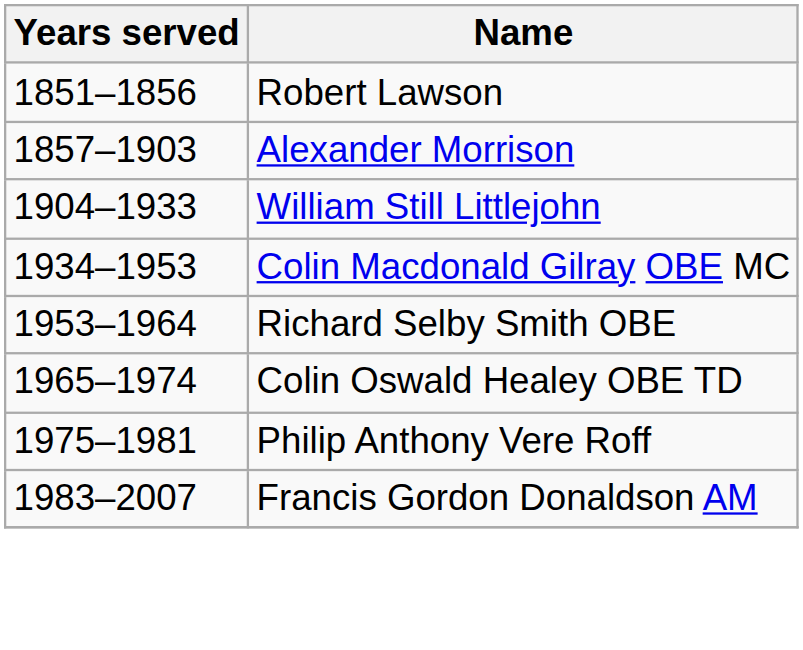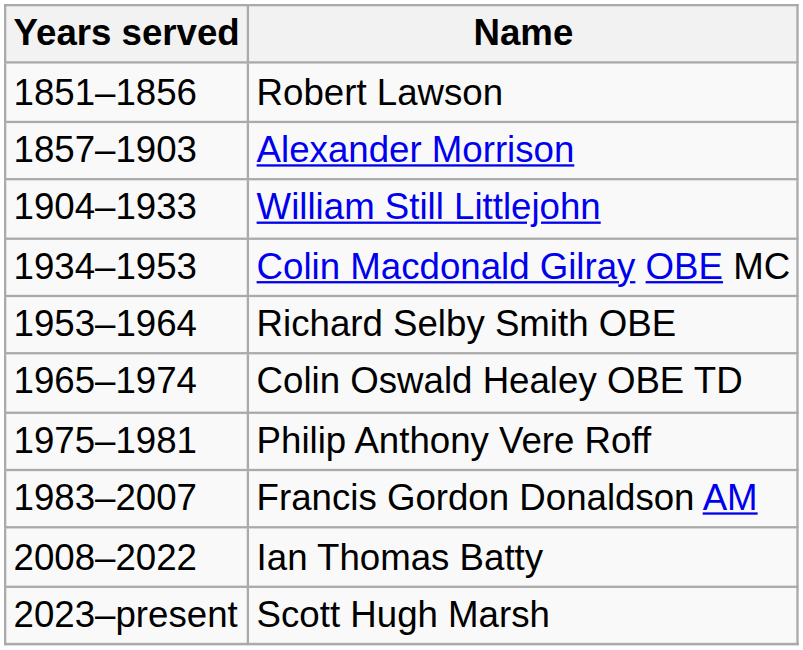 <table class="wikitable">
 <tr>
 <th>Years served</th>
 <th>Name</th>
 </tr>
 <tr>
 <td>1851–1856</td>
 <td>Robert Lawson</td>
 </tr>
 <tr>
 <td>1857–1903</td>
 <td><a href='#'>Alexander Morrison</a></td>
 </tr>
 <tr>
 <td>1904–1933</td>
 <td><a href='#'>William Still Littlejohn</a></td>
 </tr>
 <tr>
 <td>1934–1953</td>
 <td><a href='#'>Colin Macdonald Gilray</a> <a href='#'>OBE</a> MC</td>
 </tr>
 <tr>
 <td>1953–1964</td>
 <td>Richard Selby Smith OBE</td>
 </tr>
 <tr>
 <td>1965–1974</td>
 <td>Colin Oswald Healey OBE TD</td>
 </tr>
 <tr>
 <td>1975–1981</td>
 <td>Philip Anthony Vere Roff</td>
 </tr>
 <tr>
 <td>1983–2007</td>
 <td>Francis Gordon Donaldson <a href='#'>AM</a></td>
 </tr>
 <tr>
+<td>2008–2022</td>
+<td>Ian Thomas Batty</td>
+</tr>
+<tr>
+<td>2023–present</td>
+<td>Scott Hugh Marsh</td>
+</tr>
+<tr>
 </tr>
 </table>
